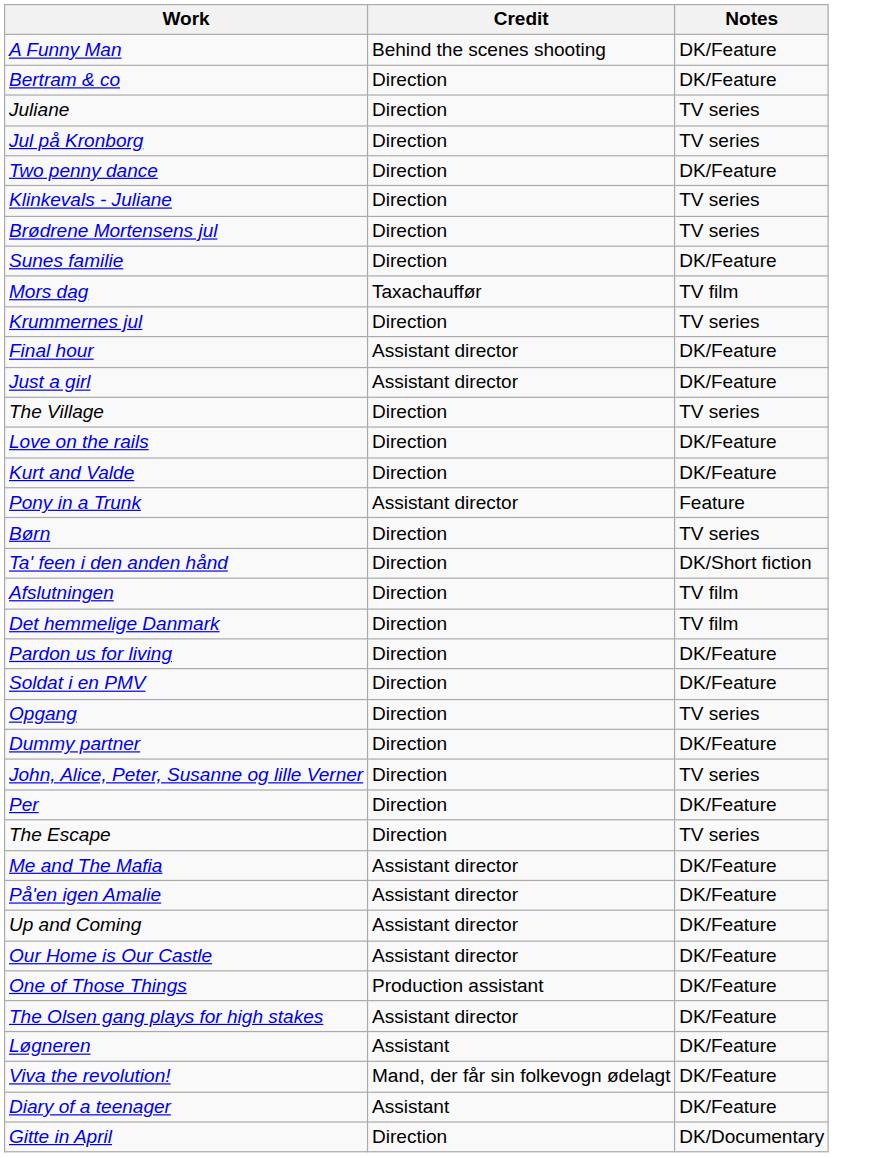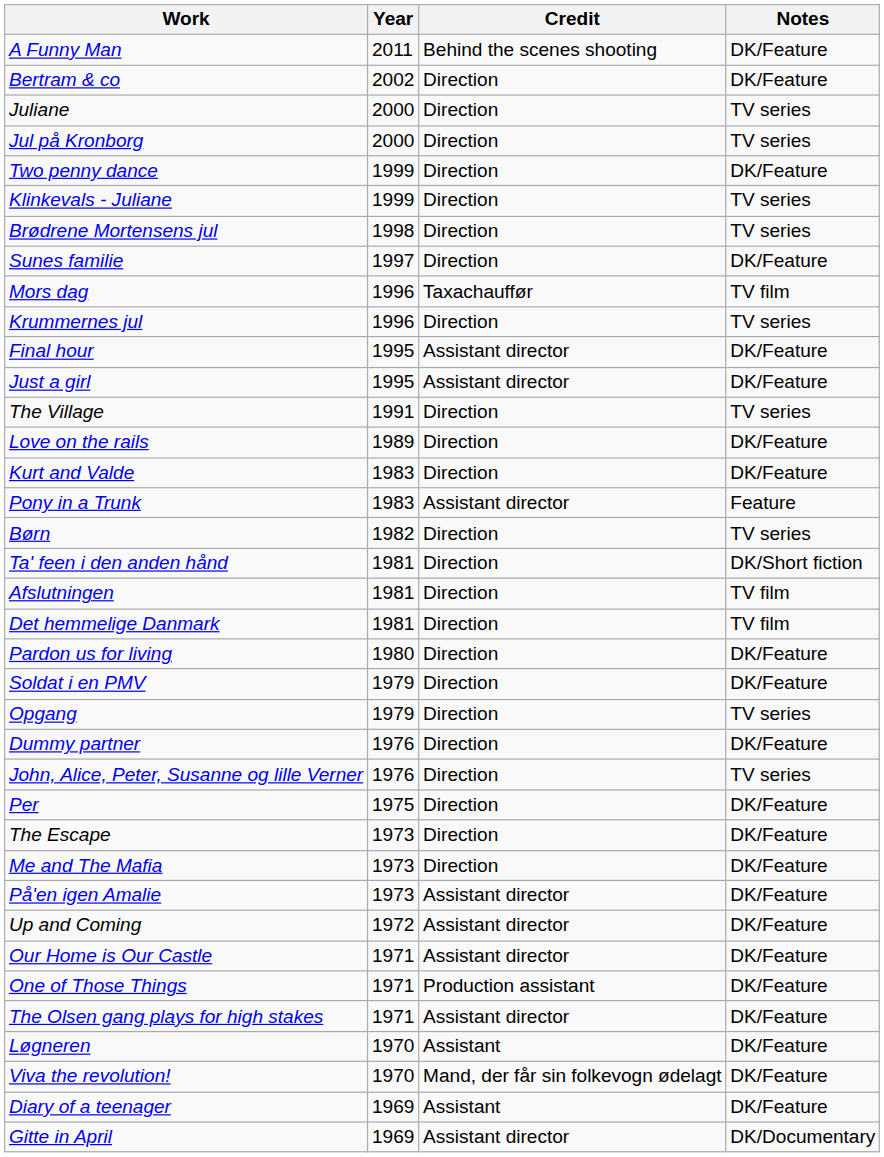 <table class="wikitable sortable">
 <tr>
 <th scope="col">Work</th>
+<th scope="col">Year</th>
 <th scope="col">Credit</th>
 <th scope="col" class="unsortable">Notes</th>
 </tr>
 <tr>
 <td><em><a href='#'>A Funny Man</a></em></td>
+<td>2011</td>
 <td>Behind the scenes shooting</td>
 <td>DK/Feature</td>
 </tr>
 <tr>
 <td><em><a href='#'>Bertram & co</a></em></td>
+<td>2002</td>
 <td>Direction</td>
 <td>DK/Feature</td>
 </tr>
 <tr>
 <td><em>Juliane</em></td>
+<td>2000</td>
 <td>Direction</td>
 <td>TV series</td>
 </tr>
 <tr>
 <td><em><a href='#'>Jul på Kronborg</a></em></td>
+<td>2000</td>
 <td>Direction</td>
 <td>TV series</td>
 </tr>
 <tr>
 <td><em><a href='#'>Two penny dance</a></em></td>
+<td>1999</td>
 <td>Direction</td>
 <td>DK/Feature</td>
 </tr>
 <tr>
 <td><em><a href='#'>Klinkevals - Juliane</a></em></td>
+<td>1999</td>
 <td>Direction</td>
 <td>TV series</td>
 </tr>
 <tr>
 <td><em><a href='#'>Brødrene Mortensens jul</a></em></td>
+<td>1998</td>
 <td>Direction</td>
 <td>TV series</td>
 </tr>
 <tr>
 <td><em><a href='#'>Sunes familie</a></em></td>
+<td>1997</td>
 <td>Direction</td>
 <td>DK/Feature</td>
 </tr>
 <tr>
 <td><em><a href='#'>Mors dag</a></em></td>
+<td>1996</td>
 <td>Taxachauffør</td>
 <td>TV film</td>
 </tr>
 <tr>
 <td><em><a href='#'>Krummernes jul</a></em></td>
+<td>1996</td>
 <td>Direction</td>
 <td>TV series</td>
 </tr>
 <tr>
 <td><em><a href='#'>Final hour</a></em></td>
+<td>1995</td>
 <td>Assistant director</td>
 <td>DK/Feature</td>
 </tr>
 <tr>
 <td><em><a href='#'>Just a girl</a></em></td>
+<td>1995</td>
 <td>Assistant director</td>
 <td>DK/Feature</td>
 </tr>
 <tr>
 <td><em>The Village</em></td>
+<td>1991</td>
 <td>Direction</td>
 <td>TV series</td>
 </tr>
 <tr>
 <td><em><a href='#'>Love on the rails</a></em></td>
+<td>1989</td>
 <td>Direction</td>
 <td>DK/Feature</td>
 </tr>
 <tr>
 <td><em><a href='#'>Kurt and Valde</a></em></td>
+<td>1983</td>
 <td>Direction</td>
 <td>DK/Feature</td>
 </tr>
 <tr>
 <td><em><a href='#'>Pony in a Trunk</a></em></td>
+<td>1983</td>
 <td>Assistant director</td>
 <td>Feature</td>
 </tr>
 <tr>
 <td><em><a href='#'>Børn</a></em></td>
+<td>1982</td>
 <td>Direction</td>
 <td>TV series</td>
 </tr>
 <tr>
 <td><em><a href='#'>Ta' feen i den anden hånd</a></em></td>
+<td>1981</td>
 <td>Direction</td>
 <td>DK/Short fiction</td>
 </tr>
 <tr>
 <td><em><a href='#'>Afslutningen</a></em></td>
+<td>1981</td>
 <td>Direction</td>
 <td>TV film</td>
 </tr>
 <tr>
 <td><em><a href='#'>Det hemmelige Danmark</a></em></td>
+<td>1981</td>
 <td>Direction</td>
 <td>TV film</td>
 </tr>
 <tr>
 <td><em><a href='#'>Pardon us for living</a></em></td>
+<td>1980</td>
 <td>Direction</td>
 <td>DK/Feature</td>
 </tr>
 <tr>
 <td><em><a href='#'>Soldat i en PMV</a></em></td>
+<td>1979</td>
 <td>Direction</td>
 <td>DK/Feature</td>
 </tr>
 <tr>
 <td><em><a href='#'>Opgang</a></em></td>
+<td>1979</td>
 <td>Direction</td>
 <td>TV series</td>
 </tr>
 <tr>
 <td><em><a href='#'>Dummy partner</a></em></td>
+<td>1976</td>
 <td>Direction</td>
 <td>DK/Feature</td>
 </tr>
 <tr>
 <td><em><a href='#'>John, Alice, Peter, Susanne og lille Verner</a></em></td>
+<td>1976</td>
 <td>Direction</td>
 <td>TV series</td>
 </tr>
 <tr>
 <td><em><a href='#'>Per</a></em></td>
+<td>1975</td>
 <td>Direction</td>
 <td>DK/Feature</td>
 </tr>
 <tr>
 <td><em>The Escape</em></td>
+<td>1973</td>
 <td>Direction</td>
-<td>TV series</td>
+<td>DK/Feature</td>
 </tr>
 <tr>
 <td><em><a href='#'>Me and The Mafia</a></em></td>
-<td>Assistant director</td>
+<td>1973</td>
+<td>Direction</td>
 <td>DK/Feature</td>
 </tr>
 <tr>
 <td><em><a href='#'>På'en igen Amalie</a></em></td>
+<td>1973</td>
 <td>Assistant director</td>
 <td>DK/Feature</td>
 </tr>
 <tr>
 <td><em>Up and Coming</em></td>
+<td>1972</td>
 <td>Assistant director</td>
 <td>DK/Feature</td>
 </tr>
 <tr>
 <td><em><a href='#'>Our Home is Our Castle</a></em></td>
+<td>1971</td>
 <td>Assistant director</td>
 <td>DK/Feature</td>
 </tr>
 <tr>
 <td><em><a href='#'>One of Those Things</a></em></td>
+<td>1971</td>
 <td>Production assistant</td>
 <td>DK/Feature</td>
 </tr>
 <tr>
 <td><em><a href='#'>The Olsen gang plays for high stakes</a></em></td>
+<td>1971</td>
 <td>Assistant director</td>
 <td>DK/Feature</td>
 </tr>
 <tr>
 <td><em><a href='#'>Løgneren</a></em></td>
+<td>1970</td>
 <td>Assistant</td>
 <td>DK/Feature</td>
 </tr>
 <tr>
 <td><em><a href='#'>Viva the revolution!</a></em></td>
+<td>1970</td>
 <td>Mand, der får sin folkevogn ødelagt</td>
 <td>DK/Feature</td>
 </tr>
 <tr>
 <td><em><a href='#'>Diary of a teenager</a></em></td>
+<td>1969</td>
 <td>Assistant</td>
 <td>DK/Feature</td>
 </tr>
 <tr>
 <td><em><a href='#'>Gitte in April</a></em></td>
-<td>Direction</td>
+<td>1969</td>
+<td>Assistant director</td>
 <td>DK/Documentary</td>
 </tr>
 </table>
